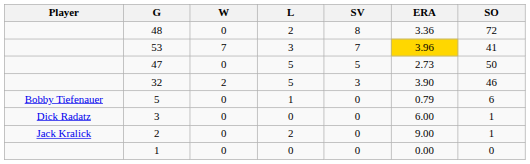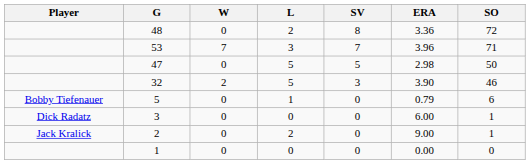 <table class="wikitable sortable">
 <tr>
 <th bgcolor="#DDDDFF" width="16%">Player</th>
 <th bgcolor="#DDDDFF" width="9%">G</th>
 <th bgcolor="#DDDDFF" width="9%">W</th>
 <th bgcolor="#DDDDFF" width="9%">L</th>
 <th bgcolor="#DDDDFF" width="9%">SV</th>
 <th bgcolor="#DDDDFF" width="9%">ERA</th>
 <th bgcolor="#DDDDFF" width="9%">SO</th>
 </tr>
 <tr align="center">
 <td></td>
 <td>48</td>
 <td>0</td>
 <td>2</td>
 <td>8</td>
 <td>3.36</td>
 <td>72</td>
 </tr>
 <tr align=center>
 <td></td>
 <td>53</td>
 <td>7</td>
 <td>3</td>
 <td>7</td>
-<td style="background: gold;">3.96</td>
-<td>41</td>
+<td>3.96</td>
+<td>71</td>
 </tr>
 <tr align="center">
 <td></td>
 <td>47</td>
 <td>0</td>
 <td>5</td>
 <td>5</td>
-<td>2.73</td>
+<td>2.98</td>
 <td>50</td>
 </tr>
 <tr align="center">
 <td></td>
 <td>32</td>
 <td>2</td>
 <td>5</td>
 <td>3</td>
 <td>3.90</td>
 <td>46</td>
 </tr>
 <tr align="center">
 <td><a href='#'>Bobby Tiefenauer</a></td>
 <td>5</td>
 <td>0</td>
 <td>1</td>
 <td>0</td>
 <td>0.79</td>
 <td>6</td>
 </tr>
 <tr align="center">
 <td><a href='#'>Dick Radatz</a></td>
 <td>3</td>
 <td>0</td>
 <td>0</td>
 <td>0</td>
 <td>6.00</td>
 <td>1</td>
 </tr>
 <tr align="center">
 <td><a href='#'>Jack Kralick</a></td>
 <td>2</td>
 <td>0</td>
 <td>2</td>
 <td>0</td>
 <td>9.00</td>
 <td>1</td>
 </tr>
 <tr align="center">
 <td></td>
 <td>1</td>
 <td>0</td>
 <td>0</td>
 <td>0</td>
 <td>0.00</td>
 <td>0</td>
 </tr>
 </table>
